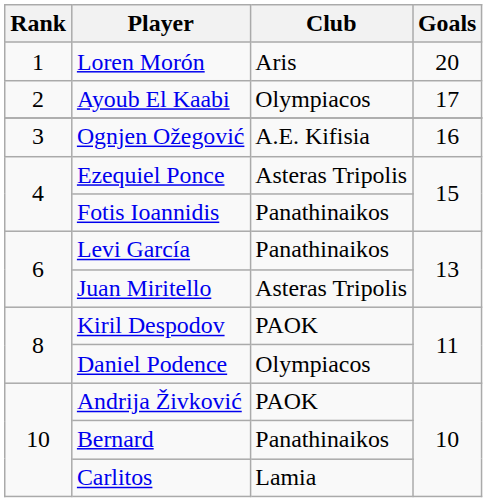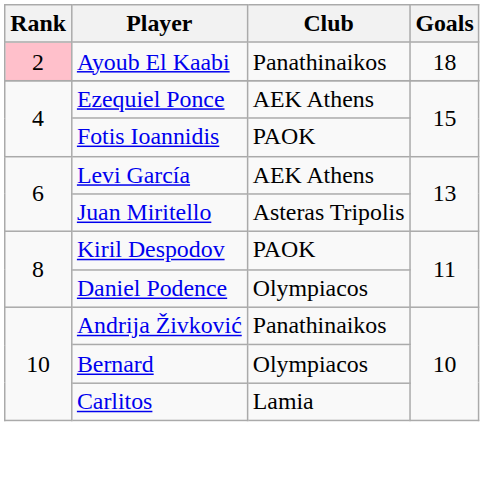 <table class="wikitable" style="text-align:center">
 <tr>
 <th>Rank</th>
 <th>Player</th>
 <th>Club</th>
 <th>Goals</th>
 </tr>
 <tr>
-<td>1</td>
-<td align="left"> <a href='#'>Loren Morón</a></td>
-<td align="left">Aris</td>
-<td>20</td>
-</tr>
-<tr>
-<td>2</td>
+<td style="background: pink;">2</td>
 <td align="left"> <a href='#'>Ayoub El Kaabi</a></td>
-<td align="left">Olympiacos</td>
-<td>17</td>
+<td align="left">Panathinaikos</td>
+<td>18</td>
 </tr>
 <tr>
 </tr>
 <tr>
-<td>3</td>
-<td align="left"> <a href='#'>Ognjen Ožegović</a></td>
-<td align="left">A.E. Kifisia</td>
-<td>16</td>
-</tr>
-<tr>
 <td rowspan=2>4</td>
 <td align="left"> <a href='#'>Ezequiel Ponce</a></td>
-<td align="left">Asteras Tripolis</td>
+<td align="left">AEK Athens</td>
 <td rowspan=2>15</td>
 </tr>
 <tr>
 <td align="left"> <a href='#'>Fotis Ioannidis</a></td>
-<td align="left">Panathinaikos</td>
+<td align="left">PAOK</td>
 </tr>
 <tr>
 <td rowspan=2>6</td>
 <td align="left"> <a href='#'>Levi García</a></td>
-<td align="left">Panathinaikos</td>
+<td align="left">AEK Athens</td>
 <td rowspan=2>13</td>
 </tr>
 <tr>
 <td align="left"> <a href='#'>Juan Miritello</a></td>
 <td align="left">Asteras Tripolis</td>
 </tr>
 <tr>
 <td rowspan=2>8</td>
 <td align="left"> <a href='#'>Kiril Despodov</a></td>
 <td align="left">PAOK</td>
 <td rowspan=2>11</td>
 </tr>
 <tr>
 <td align="left"> <a href='#'>Daniel Podence</a></td>
 <td align="left">Olympiacos</td>
 </tr>
 <tr>
 <td rowspan=3>10</td>
 <td align="left"> <a href='#'>Andrija Živković</a></td>
-<td align="left">PAOK</td>
+<td align="left">Panathinaikos</td>
 <td rowspan=3>10</td>
 </tr>
 <tr>
 <td align="left"> <a href='#'>Bernard</a></td>
-<td align="left">Panathinaikos</td>
+<td align="left">Olympiacos</td>
 </tr>
 <tr>
 <td align="left"> <a href='#'>Carlitos</a></td>
 <td align="left">Lamia</td>
 </tr>
 </table>
